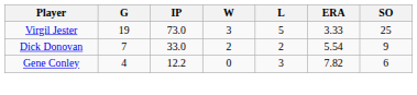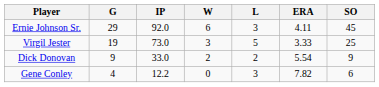 <table class="wikitable sortable">
 <tr>
 <th bgcolor="#DDDDFF" width="16%">Player</th>
 <th bgcolor="#DDDDFF" width="9%">G</th>
 <th bgcolor="#DDDDFF" width="9%">IP</th>
 <th bgcolor="#DDDDFF" width="9%">W</th>
 <th bgcolor="#DDDDFF" width="9%">L</th>
 <th bgcolor="#DDDDFF" width="9%">ERA</th>
 <th bgcolor="#DDDDFF" width="9%">SO</th>
+</tr>
+<tr align="center">
+<td><a href='#'>Ernie Johnson Sr.</a></td>
+<td>29</td>
+<td>92.0</td>
+<td>6</td>
+<td>3</td>
+<td>4.11</td>
+<td>45</td>
 </tr>
 <tr align="center">
 <td><a href='#'>Virgil Jester</a></td>
 <td>19</td>
 <td>73.0</td>
 <td>3</td>
 <td>5</td>
 <td>3.33</td>
 <td>25</td>
 </tr>
 <tr align="center">
 <td><a href='#'>Dick Donovan</a></td>
-<td>7</td>
+<td>9</td>
 <td>33.0</td>
 <td>2</td>
 <td>2</td>
 <td>5.54</td>
 <td>9</td>
 </tr>
 <tr align="center">
 <td><a href='#'>Gene Conley</a></td>
 <td>4</td>
 <td>12.2</td>
 <td>0</td>
 <td>3</td>
 <td>7.82</td>
 <td>6</td>
 </tr>
 </table>
